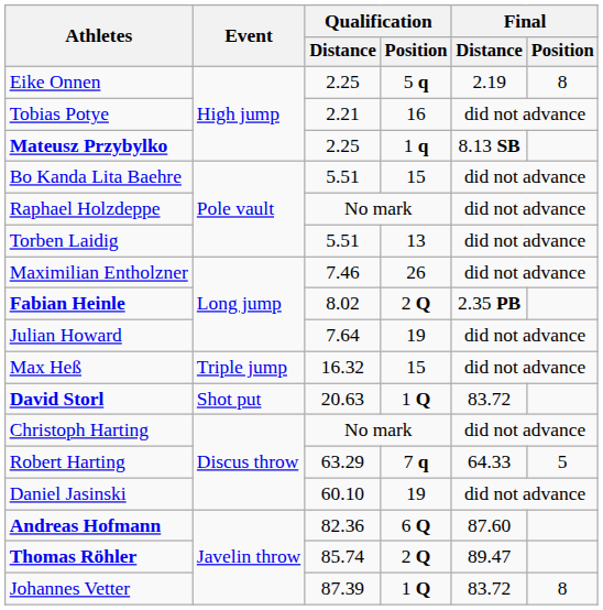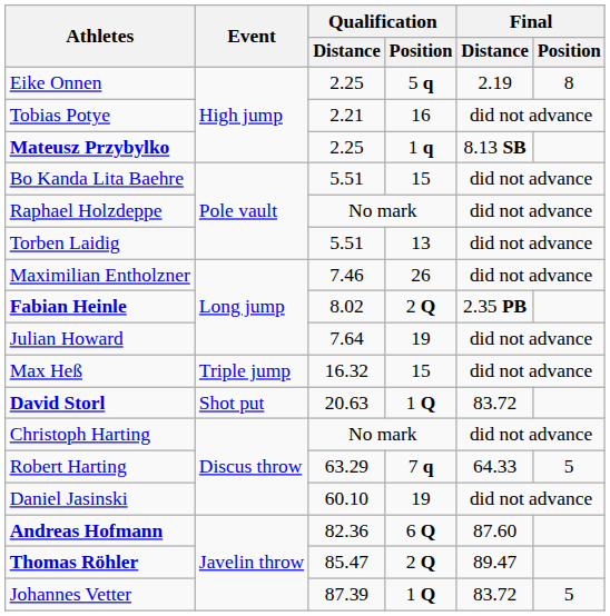 <table class=wikitable style="font-size:90%">
 <tr>
 <th rowspan="2">Athletes</th>
 <th rowspan="2">Event</th>
 <th colspan="2">Qualification</th>
 <th colspan="2">Final</th>
 </tr>
 <tr style="font-size:95%">
 <th>Distance</th>
 <th>Position</th>
 <th>Distance</th>
 <th>Position</th>
 </tr>
 <tr>
 <td><a href='#'>Eike Onnen</a></td>
 <td rowspan=3><a href='#'>High jump</a></td>
 <td align=center>2.25</td>
 <td align=center>5 <strong>q</strong></td>
 <td align=center>2.19</td>
 <td align=center>8</td>
 </tr>
 <tr>
 <td><a href='#'>Tobias Potye</a></td>
 <td align=center>2.21</td>
 <td align=center>16</td>
 <td align=center colspan=2>did not advance</td>
 </tr>
 <tr>
 <td><strong><a href='#'>Mateusz Przybylko</a></strong></td>
 <td align=center>2.25</td>
 <td align=center>1 <strong>q</strong></td>
 <td align=center>8.13 <strong>SB</strong></td>
 <td align=center></td>
 </tr>
 <tr>
 <td><a href='#'>Bo Kanda Lita Baehre</a></td>
 <td rowspan=3><a href='#'>Pole vault</a></td>
 <td align=center>5.51</td>
 <td align=center>15</td>
 <td align=center colspan=2>did not advance</td>
 </tr>
 <tr>
 <td><a href='#'>Raphael Holzdeppe</a></td>
 <td align=center colspan=2>No mark</td>
 <td align=center colspan=2>did not advance</td>
 </tr>
 <tr>
 <td><a href='#'>Torben Laidig</a></td>
 <td align=center>5.51</td>
 <td align=center>13</td>
 <td align=center colspan=2>did not advance</td>
 </tr>
 <tr>
 <td><a href='#'>Maximilian Entholzner</a></td>
 <td rowspan=3><a href='#'>Long jump</a></td>
 <td align=center>7.46</td>
 <td align=center>26</td>
 <td align=center colspan=2>did not advance</td>
 </tr>
 <tr>
 <td><strong><a href='#'>Fabian Heinle</a></strong></td>
 <td align=center>8.02</td>
 <td align=center>2 <strong>Q</strong></td>
 <td align=center>2.35 <strong>PB</strong></td>
 <td align=center></td>
 </tr>
 <tr>
 <td><a href='#'>Julian Howard</a></td>
 <td align=center>7.64</td>
 <td align=center>19</td>
 <td align=center colspan=2>did not advance</td>
 </tr>
 <tr>
 <td><a href='#'>Max Heß</a></td>
 <td><a href='#'>Triple jump</a></td>
 <td align=center>16.32</td>
 <td align=center>15</td>
 <td align=center colspan=2>did not advance</td>
 </tr>
 <tr>
 <td><strong><a href='#'>David Storl</a></strong></td>
 <td><a href='#'>Shot put</a></td>
 <td align=center>20.63</td>
 <td align=center>1 <strong>Q</strong></td>
 <td align=center>83.72</td>
 <td align=center></td>
 </tr>
 <tr>
 <td><a href='#'>Christoph Harting</a></td>
 <td rowspan=3><a href='#'>Discus throw</a></td>
 <td align=center colspan=2>No mark</td>
 <td align=center colspan=2>did not advance</td>
 </tr>
 <tr>
 <td><a href='#'>Robert Harting</a></td>
 <td align=center>63.29</td>
 <td align=center>7 <strong>q</strong></td>
 <td align=center>64.33</td>
 <td align=center>5</td>
 </tr>
 <tr>
 <td><a href='#'>Daniel Jasinski</a></td>
 <td align=center>60.10</td>
 <td align=center>19</td>
 <td align=center colspan=2>did not advance</td>
 </tr>
 <tr>
 <td><strong><a href='#'>Andreas Hofmann</a></strong></td>
 <td rowspan=3><a href='#'>Javelin throw</a></td>
 <td align=center>82.36</td>
 <td align=center>6 <strong>Q</strong></td>
 <td align=center>87.60</td>
 <td align=center></td>
 </tr>
 <tr>
 <td><strong><a href='#'>Thomas Röhler</a></strong></td>
-<td align=center>85.74</td>
+<td align=center>85.47</td>
 <td align=center>2 <strong>Q</strong></td>
 <td align=center>89.47</td>
 <td align=center></td>
 </tr>
 <tr>
 <td><a href='#'>Johannes Vetter</a></td>
 <td align=center>87.39</td>
 <td align=center>1 <strong>Q</strong></td>
 <td align=center>83.72</td>
-<td align=center>8</td>
+<td align=center>5</td>
 </tr>
 </table>
